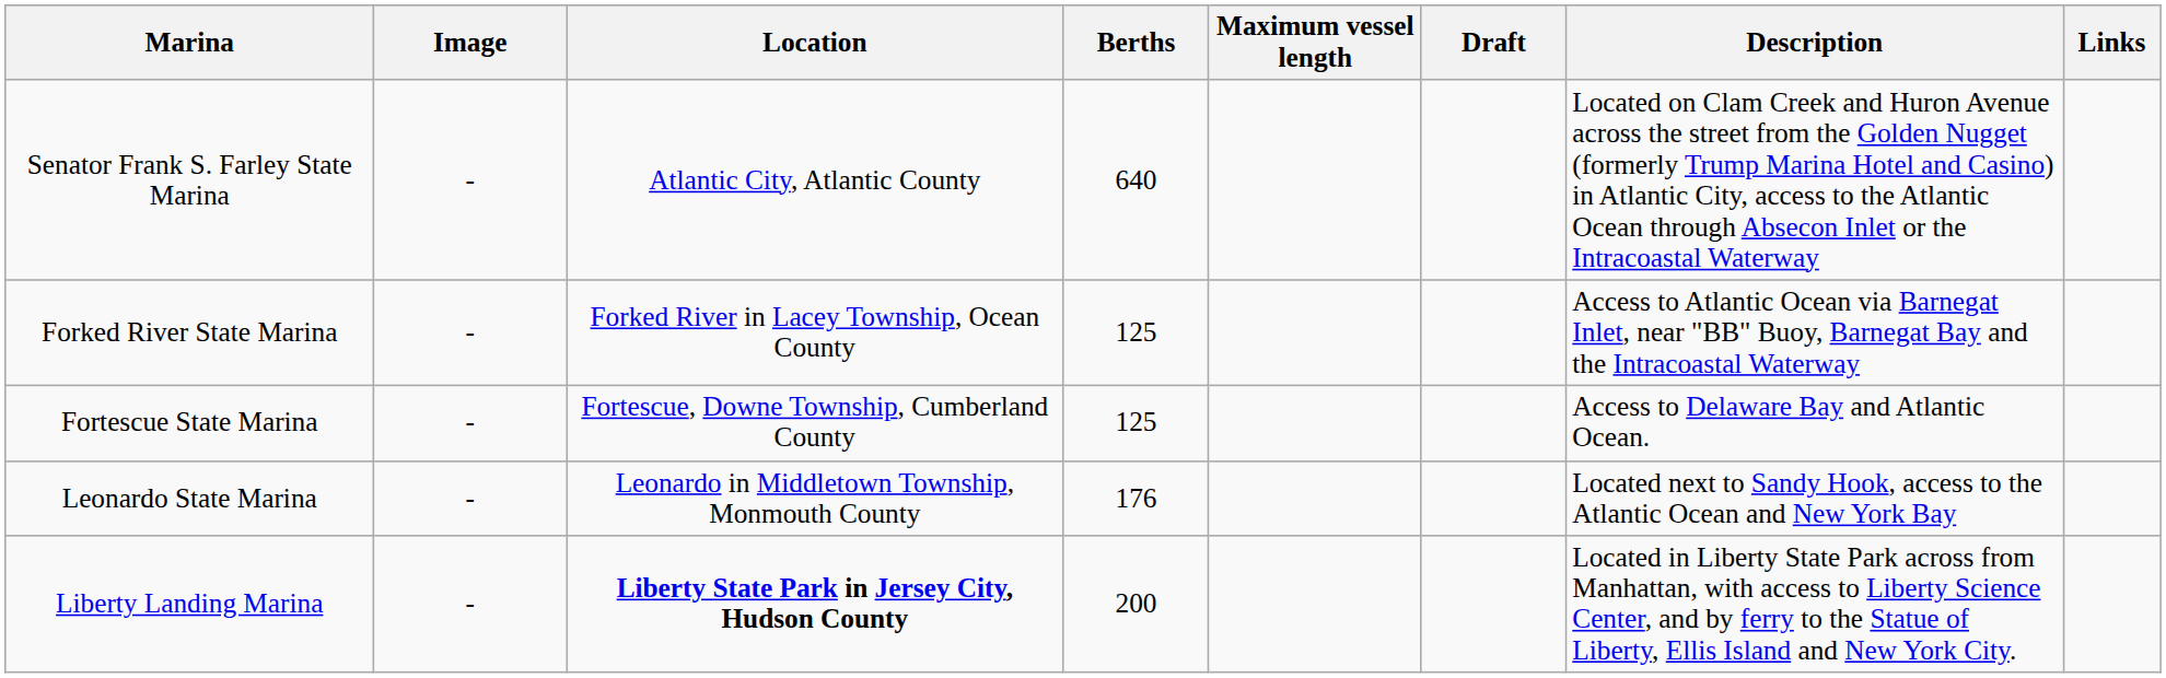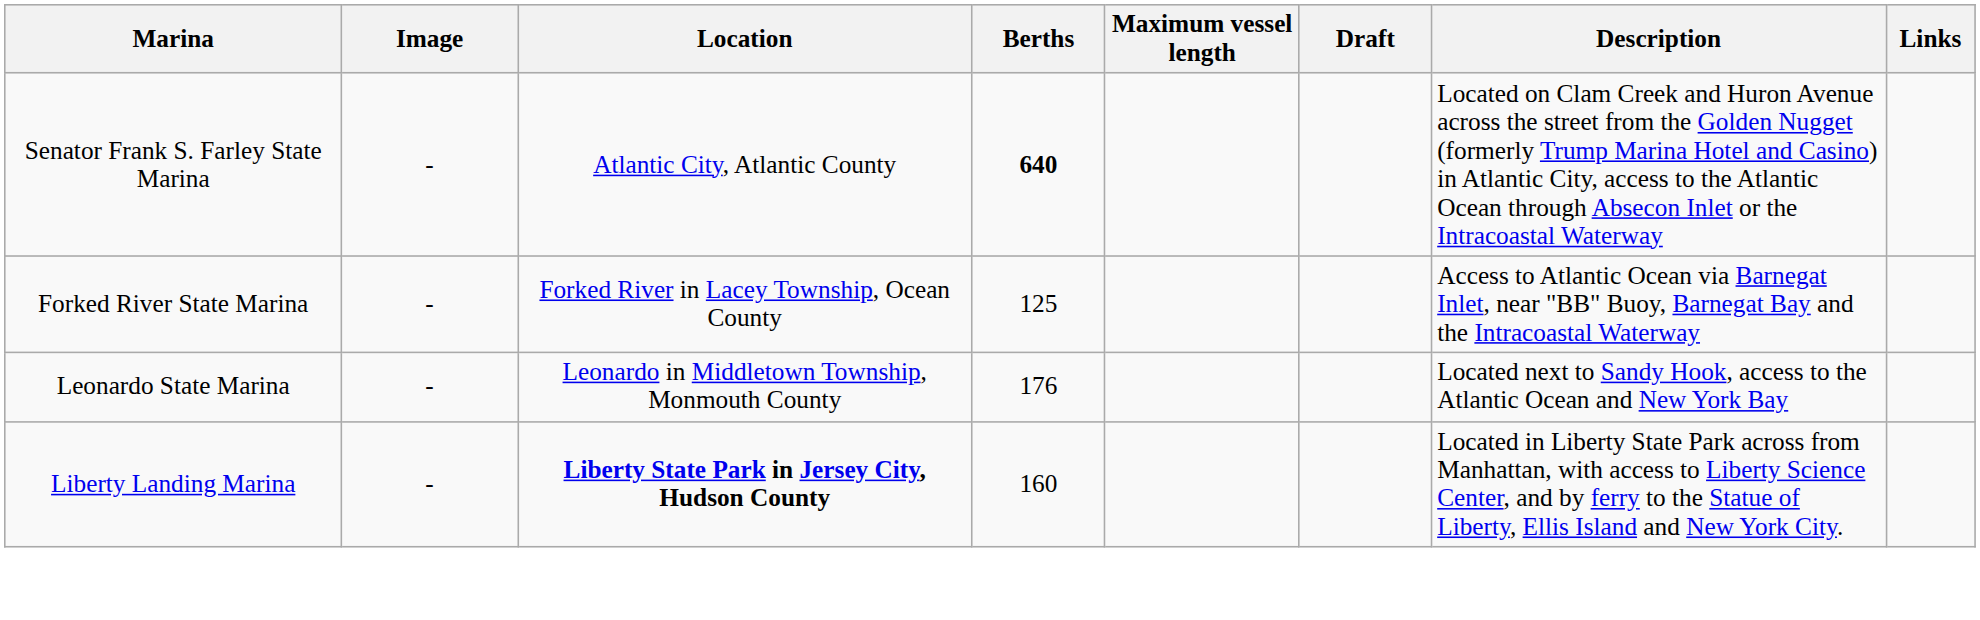 <table class="wikitable sortable" border="1" style="text-align:center">
 <tr>
 <th scope=col width=220>Marina</th>
 <th scope=col width=110 class="unsortable">Image</th>
 <th scope=col width=300>Location</th>
 <th scope=col width=80>Berths</th>
 <th scope=col width=120>Maximum vessel length</th>
 <th scope=col width=80>Draft</th>
 <th scope=col width=300 class="unsortable">Description</th>
 <th scope=col width=50 class="unsortable">Links</th>
 </tr>
 <tr>
 <td>Senator Frank S. Farley State Marina</td>
 <td>-</td>
 <td><a href='#'>Atlantic City</a>, Atlantic County<br></td>
-<td>640</td>
+<td><strong>640</strong></td>
 <td></td>
 <td></td>
 <td style="text-align:left;">Located on Clam Creek and Huron Avenue across the street from the <a href='#'>Golden Nugget</a> (formerly <a href='#'>Trump Marina Hotel and Casino</a>) in Atlantic City, access to the Atlantic Ocean through <a href='#'>Absecon Inlet</a> or the <a href='#'>Intracoastal Waterway</a></td>
 <td></td>
 </tr>
 <tr>
 <td>Forked River State Marina</td>
 <td>-</td>
 <td><a href='#'>Forked River</a> in <a href='#'>Lacey Township</a>, Ocean County<br></td>
 <td>125</td>
 <td></td>
 <td></td>
 <td style="text-align:left;">Access to Atlantic Ocean via <a href='#'>Barnegat Inlet</a>, near "BB" Buoy, <a href='#'>Barnegat Bay</a> and the <a href='#'>Intracoastal Waterway</a></td>
 <td></td>
 </tr>
 <tr>
-<td>Fortescue State Marina</td>
-<td>-</td>
-<td><a href='#'>Fortescue</a>, <a href='#'>Downe Township</a>, Cumberland County<br></td>
-<td>125</td>
-<td></td>
-<td></td>
-<td style="text-align:left;">Access to <a href='#'>Delaware Bay</a> and Atlantic Ocean.</td>
-<td></td>
-</tr>
-<tr>
 <td>Leonardo State Marina</td>
 <td>-</td>
 <td><a href='#'>Leonardo</a> in <a href='#'>Middletown Township</a>, Monmouth County<br></td>
 <td>176</td>
 <td></td>
 <td></td>
 <td style="text-align:left;">Located next to <a href='#'>Sandy Hook</a>, access to the Atlantic Ocean and <a href='#'>New York Bay</a></td>
 <td></td>
 </tr>
 <tr>
 <td><a href='#'>Liberty Landing Marina</a></td>
 <td>-</td>
 <td><strong><a href='#'>Liberty State Park</a> in <a href='#'>Jersey City</a>, Hudson County<br></strong></td>
-<td>200</td>
+<td>160</td>
 <td></td>
 <td></td>
 <td style="text-align:left;">Located in Liberty State Park across from Manhattan, with access to <a href='#'>Liberty Science Center</a>, and by <a href='#'>ferry</a> to the <a href='#'>Statue of Liberty</a>, <a href='#'>Ellis Island</a> and <a href='#'>New York City</a>.</td>
 <td></td>
 </tr>
 </table>
